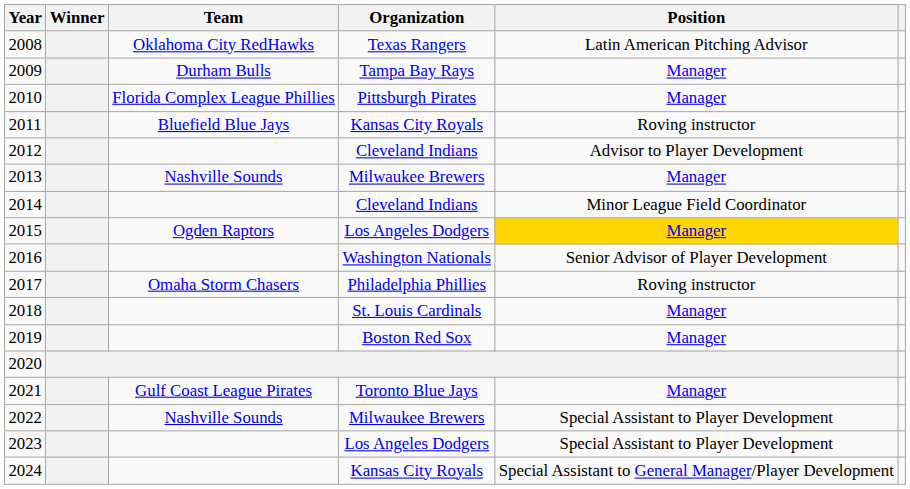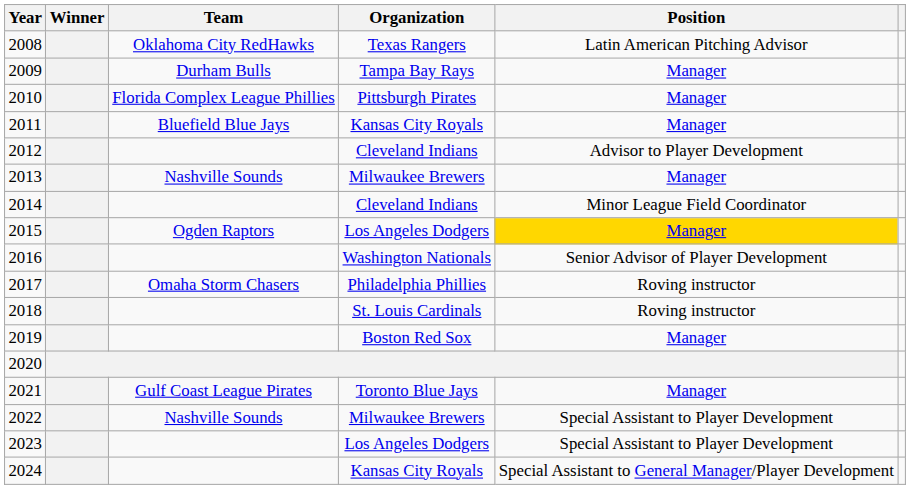 <table class="wikitable sortable plainrowheaders" style="text-align:center">
 <tr>
 <th scope="col">Year</th>
 <th scope="col">Winner</th>
 <th scope="col">Team</th>
 <th scope="col">Organization</th>
 <th scope="col">Position</th>
 <th scope="col" class="unsortable"></th>
 </tr>
 <tr>
 <td>2008</td>
 <th scope="row" style="text-align:center"></th>
 <td><a href='#'>Oklahoma City RedHawks</a></td>
 <td><a href='#'>Texas Rangers</a></td>
 <td>Latin American Pitching Advisor</td>
 <td></td>
 </tr>
 <tr>
 <td>2009</td>
 <th scope="row" style="text-align:center"></th>
 <td><a href='#'>Durham Bulls</a></td>
 <td><a href='#'>Tampa Bay Rays</a></td>
 <td><a href='#'>Manager</a></td>
 <td></td>
 </tr>
 <tr>
 <td>2010</td>
 <th scope="row" style="text-align:center"></th>
 <td><a href='#'>Florida Complex League Phillies</a></td>
 <td><a href='#'>Pittsburgh Pirates</a></td>
 <td><a href='#'>Manager</a></td>
 <td></td>
 </tr>
 <tr>
 <td>2011</td>
 <th scope="row" style="text-align:center"></th>
 <td><a href='#'>Bluefield Blue Jays</a></td>
 <td><a href='#'>Kansas City Royals</a></td>
-<td>Roving instructor</td>
+<td><a href='#'>Manager</a></td>
 <td></td>
 </tr>
 <tr>
 <td>2012</td>
 <th scope="row" style="text-align:center"></th>
 <td></td>
 <td><a href='#'>Cleveland Indians</a></td>
 <td>Advisor to Player Development</td>
 <td></td>
 </tr>
 <tr>
 <td>2013</td>
 <th scope="row" style="text-align:center"></th>
 <td><a href='#'>Nashville Sounds</a></td>
 <td><a href='#'>Milwaukee Brewers</a></td>
 <td><a href='#'>Manager</a></td>
 <td></td>
 </tr>
 <tr>
 <td>2014</td>
 <th scope="row" style="text-align:center"></th>
 <td></td>
 <td><a href='#'>Cleveland Indians</a></td>
 <td>Minor League Field Coordinator</td>
 <td></td>
 </tr>
 <tr>
 <td>2015</td>
 <th scope="row" style="text-align:center"></th>
 <td><a href='#'>Ogden Raptors</a></td>
 <td><a href='#'>Los Angeles Dodgers</a></td>
 <td style="background: gold;"><a href='#'>Manager</a></td>
 <td></td>
 </tr>
 <tr>
 <td>2016</td>
 <th scope="row" style="text-align:center"></th>
 <td></td>
 <td><a href='#'>Washington Nationals</a></td>
 <td>Senior Advisor of Player Development</td>
 <td></td>
 </tr>
 <tr>
 <td>2017</td>
 <th scope="row" style="text-align:center"></th>
 <td><a href='#'>Omaha Storm Chasers</a></td>
 <td><a href='#'>Philadelphia Phillies</a></td>
 <td>Roving instructor</td>
 <td></td>
 </tr>
 <tr>
 <td>2018</td>
 <th scope="row" style="text-align:center"></th>
 <td></td>
 <td><a href='#'>St. Louis Cardinals</a></td>
-<td><a href='#'>Manager</a></td>
+<td>Roving instructor</td>
 <td></td>
 </tr>
 <tr>
 <td>2019</td>
 <th scope="row" style="text-align:center"></th>
 <td></td>
 <td><a href='#'>Boston Red Sox</a></td>
 <td><a href='#'>Manager</a></td>
 <td></td>
 </tr>
 <tr>
 <td>2020</td>
 <th scope="row" style="text-align:center" colspan="4"></th>
 <td></td>
 </tr>
 <tr>
 <td>2021</td>
 <th scope="row" style="text-align:center"></th>
 <td><a href='#'>Gulf Coast League Pirates</a></td>
 <td><a href='#'>Toronto Blue Jays</a></td>
 <td><a href='#'>Manager</a></td>
 <td></td>
 </tr>
 <tr>
 <td>2022</td>
 <th scope="row" style="text-align:center"></th>
 <td><a href='#'>Nashville Sounds</a></td>
 <td><a href='#'>Milwaukee Brewers</a></td>
 <td>Special Assistant to Player Development</td>
 <td></td>
 </tr>
 <tr>
 <td>2023</td>
 <th scope="row" style="text-align:center"></th>
 <td></td>
 <td><a href='#'>Los Angeles Dodgers</a></td>
 <td>Special Assistant to Player Development</td>
 <td></td>
 </tr>
 <tr>
 <td>2024</td>
 <th scope="row" style="text-align:center"></th>
 <td></td>
 <td><a href='#'>Kansas City Royals</a></td>
 <td>Special Assistant to <a href='#'>General Manager</a>/Player Development</td>
 <td></td>
 </tr>
 </table>
